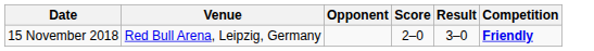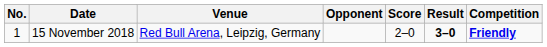 <table class="wikitable">
 <tr>
+<th>No.</th>
 <th>Date</th>
 <th>Venue</th>
 <th>Opponent</th>
 <th>Score</th>
 <th>Result</th>
 <th>Competition</th>
 </tr>
 <tr>
+<td align=center>1</td>
 <td>15 November 2018</td>
 <td><a href='#'>Red Bull Arena</a>, Leipzig, Germany</td>
 <td></td>
 <td align=center>2–0</td>
-<td align=center>3–0</td>
+<td align=center><strong>3–0</strong></td>
 <td><strong><a href='#'>Friendly</a></strong></td>
 </tr>
 </table>
